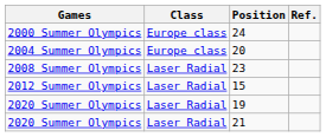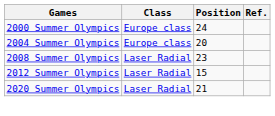 <table class=wikitable sortable>
 <tr>
 <th>Games</th>
 <th>Class</th>
 <th>Position</th>
 <th>Ref.</th>
 </tr>
 <tr>
 <td><a href='#'>2000 Summer Olympics</a></td>
 <td><a href='#'>Europe class</a></td>
 <td>24</td>
 <td></td>
 </tr>
 <tr>
 <td><a href='#'>2004 Summer Olympics</a></td>
 <td><a href='#'>Europe class</a></td>
 <td>20</td>
 <td></td>
 </tr>
 <tr>
 <td><a href='#'>2008 Summer Olympics</a></td>
 <td><a href='#'>Laser Radial</a></td>
 <td>23</td>
 <td></td>
 </tr>
 <tr>
 <td><a href='#'>2012 Summer Olympics</a></td>
 <td><a href='#'>Laser Radial</a></td>
 <td>15</td>
 <td></td>
 </tr>
 <tr>
 <td><a href='#'>2020 Summer Olympics</a></td>
 <td><a href='#'>Laser Radial</a></td>
-<td>19</td>
-<td></td>
-</tr>
-<tr>
-<td><a href='#'>2020 Summer Olympics</a></td>
-<td><a href='#'>Laser Radial</a></td>
 <td>21</td>
 <td></td>
 </tr>
 </table>
